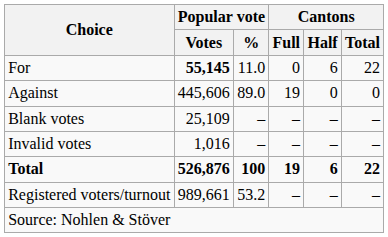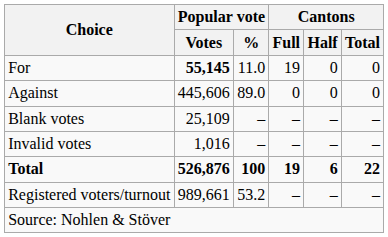 <table class=wikitable style=text-align:right>
 <tr>
 <th rowspan=2>Choice</th>
 <th colspan=2>Popular vote</th>
 <th colspan=3>Cantons</th>
 </tr>
 <tr>
 <th>Votes</th>
 <th>%</th>
 <th>Full</th>
 <th>Half</th>
 <th>Total</th>
 </tr>
 <tr>
 <td align=left>For</td>
 <td><strong>55,145</strong></td>
 <td>11.0</td>
+<td>19</td>
 <td>0</td>
-<td>6</td>
-<td>22</td>
+<td>0</td>
 </tr>
 <tr>
 <td align=left>Against</td>
 <td>445,606</td>
 <td>89.0</td>
-<td>19</td>
+<td>0</td>
 <td>0</td>
 <td>0</td>
 </tr>
 <tr>
 <td align=left>Blank votes</td>
 <td>25,109</td>
 <td>–</td>
 <td>–</td>
 <td>–</td>
 <td>–</td>
 </tr>
 <tr>
 <td align=left>Invalid votes</td>
 <td>1,016</td>
 <td>–</td>
 <td>–</td>
 <td>–</td>
 <td>–</td>
 </tr>
 <tr>
 <td align=left><strong>Total</strong></td>
 <td><strong>526,876</strong></td>
 <td><strong>100</strong></td>
 <td><strong>19</strong></td>
 <td><strong>6</strong></td>
 <td><strong>22</strong></td>
 </tr>
 <tr>
 <td align=left>Registered voters/turnout</td>
 <td>989,661</td>
 <td>53.2</td>
 <td>–</td>
 <td>–</td>
 <td>–</td>
 </tr>
 <tr>
 <td align=left colspan=6>Source: Nohlen & Stöver</td>
 </tr>
 </table>
